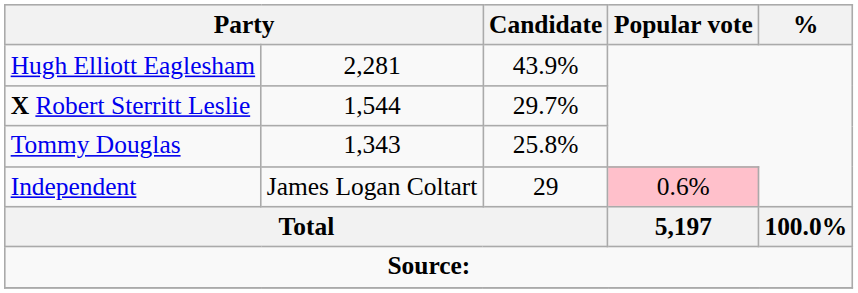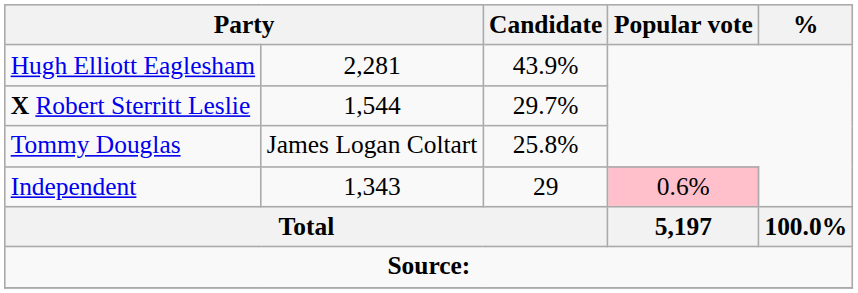 <table class="wikitable">
 <tr>
 <th colspan="2">Party</th>
 <th>Candidate</th>
 <th>Popular vote</th>
 <th>%</th>
 </tr>
 <tr>
 <td> <a href='#'>Hugh Elliott Eaglesham</a></td>
 <td align=center>2,281</td>
 <td align=center>43.9%</td>
 </tr>
 <tr>
 <td><strong>X</strong> <a href='#'>Robert Sterritt Leslie</a></td>
 <td align=center>1,544</td>
 <td align=center>29.7%</td>
 </tr>
 <tr>
 <td><a href='#'>Tommy Douglas</a></td>
-<td align=center>1,343</td>
+<td>James Logan Coltart</td>
 <td align=center>25.8%</td>
 </tr>
 <tr>
 <td><a href='#'>Independent</a></td>
-<td>James Logan Coltart</td>
+<td align=center>1,343</td>
 <td align=center>29</td>
 <td align=center style="background: pink;">0.6%</td>
 </tr>
 <tr>
 <th colspan=3>Total</th>
 <th>5,197</th>
 <th>100.0%</th>
 </tr>
 <tr>
 <td align="center" colspan=5><strong>Source:</strong> </td>
 </tr>
 <tr>
 </tr>
 </table>
